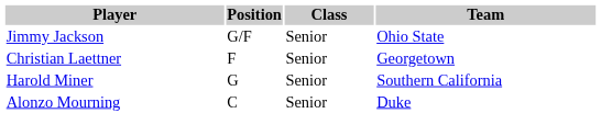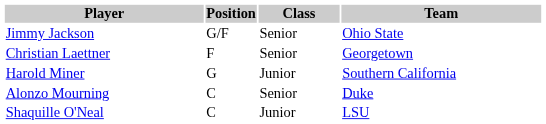 <table style="width:600px" "border:'1' 'solid' 'gray'">
 <tr>
 <th style="background:#CCCCCC;width:40%">Player</th>
 <th style="background:#CCCCCC;width:4%">Position</th>
 <th style="background:#CCCCCC;width:16%">Class</th>
 <th style="background:#CCCCCC;width:40%">Team</th>
 </tr>
 <tr>
 <td><a href='#'>Jimmy Jackson</a></td>
 <td>G/F</td>
 <td>Senior</td>
 <td><a href='#'>Ohio State</a></td>
 </tr>
 <tr>
 <td><a href='#'>Christian Laettner</a></td>
 <td>F</td>
 <td>Senior</td>
 <td><a href='#'>Georgetown</a></td>
 </tr>
 <tr>
 <td><a href='#'>Harold Miner</a></td>
 <td>G</td>
-<td>Senior</td>
+<td>Junior</td>
 <td><a href='#'>Southern California</a></td>
 </tr>
 <tr>
 <td><a href='#'>Alonzo Mourning</a></td>
 <td>C</td>
 <td>Senior</td>
 <td><a href='#'>Duke</a></td>
 </tr>
+<tr>
+<td><a href='#'>Shaquille O'Neal</a></td>
+<td>C</td>
+<td>Junior</td>
+<td><a href='#'>LSU</a></td>
+</tr>
 </table>
